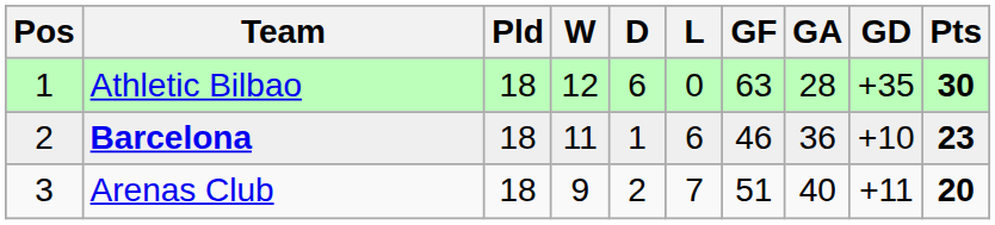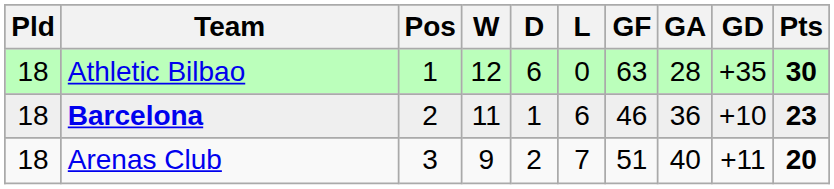 <table class="wikitable" style="text-align:center">
 <tr>
+<th width=20>Pld</th>
+<th width=185>Team</th>
 <th width=20>Pos</th>
-<th width=185>Team</th>
-<th width=20>Pld</th>
 <th width=20>W</th>
 <th width=20>D</th>
 <th width=20>L</th>
 <th width=20>GF</th>
 <th width=20>GA</th>
 <th width=20>GD</th>
 <th width=20>Pts</th>
 </tr>
 <tr bgcolor=#bbffbb>
+<td>18</td>
+<td align="left"><a href='#'>Athletic Bilbao</a></td>
 <td>1</td>
-<td align="left"><a href='#'>Athletic Bilbao</a></td>
-<td>18</td>
 <td>12</td>
 <td>6</td>
 <td>0</td>
 <td>63</td>
 <td>28</td>
 <td>+35</td>
 <td><strong>30</strong></td>
 </tr>
 <tr align="center" bgcolor="#EFEFEF">
+<td>18</td>
+<td align="left"><strong><a href='#'>Barcelona</a></strong></td>
 <td>2</td>
-<td align="left"><strong><a href='#'>Barcelona</a></strong></td>
-<td>18</td>
 <td>11</td>
 <td>1</td>
 <td>6</td>
 <td>46</td>
 <td>36</td>
 <td>+10</td>
 <td><strong>23</strong></td>
 </tr>
 <tr align="center">
+<td>18</td>
+<td align="left"><a href='#'>Arenas Club</a></td>
 <td>3</td>
-<td align="left"><a href='#'>Arenas Club</a></td>
-<td>18</td>
 <td>9</td>
 <td>2</td>
 <td>7</td>
 <td>51</td>
 <td>40</td>
 <td>+11</td>
 <td><strong>20</strong></td>
 </tr>
 </table>
